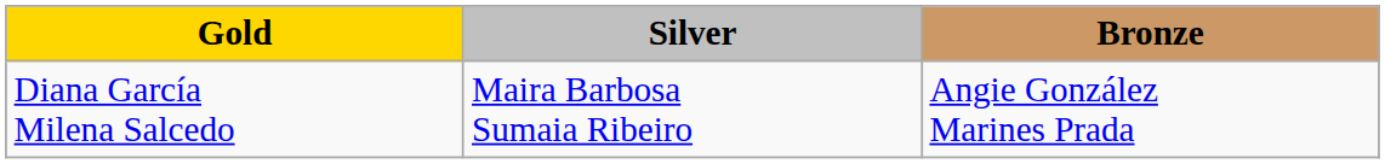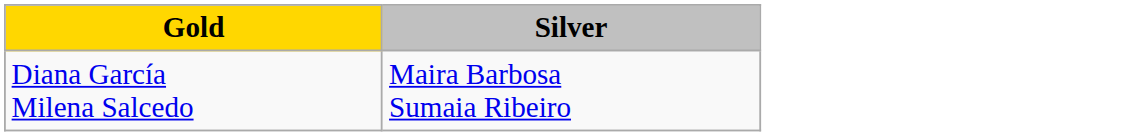 <table class="wikitable" style="text-align:left">
 <tr align="center">
 <td width=200 bgcolor=gold><strong>Gold</strong></td>
 <td width=200 bgcolor=silver><strong>Silver</strong></td>
-<td width=200 bgcolor=CC9966><strong>Bronze</strong></td>
 </tr>
 <tr>
 <td><a href='#'>Diana García</a><br><a href='#'>Milena Salcedo</a><br></td>
 <td><a href='#'>Maira Barbosa</a><br><a href='#'>Sumaia Ribeiro</a><br></td>
-<td><a href='#'>Angie González</a><br><a href='#'>Marines Prada</a><br></td>
 </tr>
 </table>
